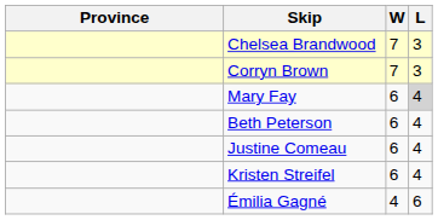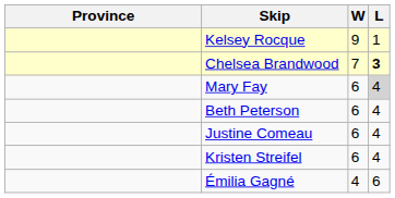 <table class="wikitable">
 <tr>
 <th width=205>Province</th>
 <th width=150>Skip</th>
 <th width=15>W</th>
 <th width=15>L</th>
 </tr>
+<tr style="background:#ffffcc;">
+<td></td>
+<td><a href='#'>Kelsey Rocque</a></td>
+<td>9</td>
+<td>1</td>
+</tr>
 <tr bgcolor=#ffffcc>
 <td></td>
 <td><a href='#'>Chelsea Brandwood</a></td>
 <td>7</td>
-<td>3</td>
-</tr>
-<tr bgcolor=#ffffcc>
-<td></td>
-<td><a href='#'>Corryn Brown</a></td>
-<td>7</td>
-<td>3</td>
+<td><strong>3</strong></td>
 </tr>
 <tr>
 <td></td>
 <td><a href='#'>Mary Fay</a></td>
 <td>6</td>
 <td style="background: lightgrey;">4</td>
 </tr>
 <tr>
 <td></td>
 <td><a href='#'>Beth Peterson</a></td>
 <td>6</td>
 <td>4</td>
 </tr>
 <tr>
 <td></td>
 <td><a href='#'>Justine Comeau</a></td>
 <td>6</td>
 <td>4</td>
 </tr>
 <tr>
 <td></td>
 <td><a href='#'>Kristen Streifel</a></td>
 <td>6</td>
 <td>4</td>
 </tr>
 <tr>
 <td></td>
 <td><a href='#'>Émilia Gagné</a></td>
 <td>4</td>
 <td>6</td>
 </tr>
 </table>
